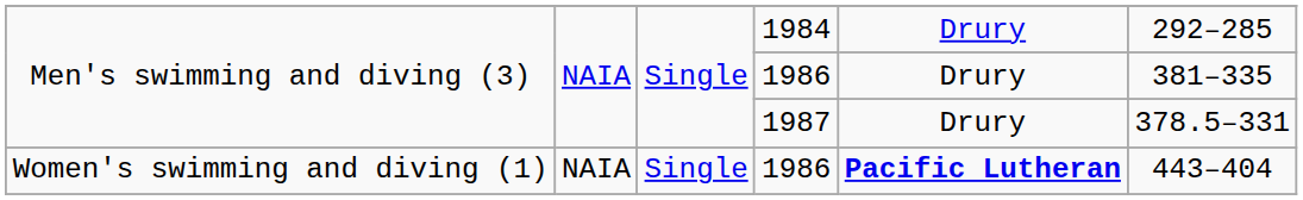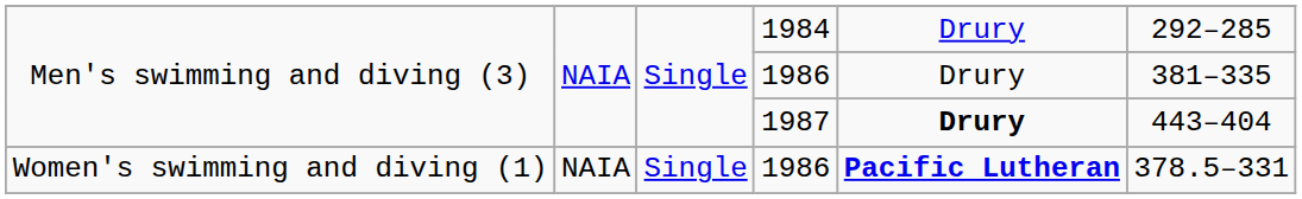 <table class="wikitable">
 <tr align="center">
 </tr>
 <tr align="center">
 <td rowspan="3">Men's swimming and diving (3)</td>
 <td rowspan="3"><a href='#'>NAIA</a></td>
 <td rowspan="3"><a href='#'>Single</a></td>
 <td>1984</td>
 <td><a href='#'>Drury</a></td>
 <td>292–285</td>
 </tr>
 <tr align="center">
 <td>1986</td>
 <td>Drury</td>
 <td>381–335</td>
 </tr>
 <tr align="center">
 <td>1987</td>
-<td>Drury</td>
-<td>378.5–331</td>
+<td><strong>Drury</strong></td>
+<td>443–404</td>
 </tr>
 <tr align="center">
 <td rowspan="1">Women's swimming and diving (1)</td>
 <td rowspan="1">NAIA</td>
 <td rowspan="1"><a href='#'>Single</a></td>
 <td>1986</td>
 <td><strong><a href='#'>Pacific Lutheran</a></strong></td>
-<td>443–404</td>
+<td>378.5–331</td>
 </tr>
 </table>
